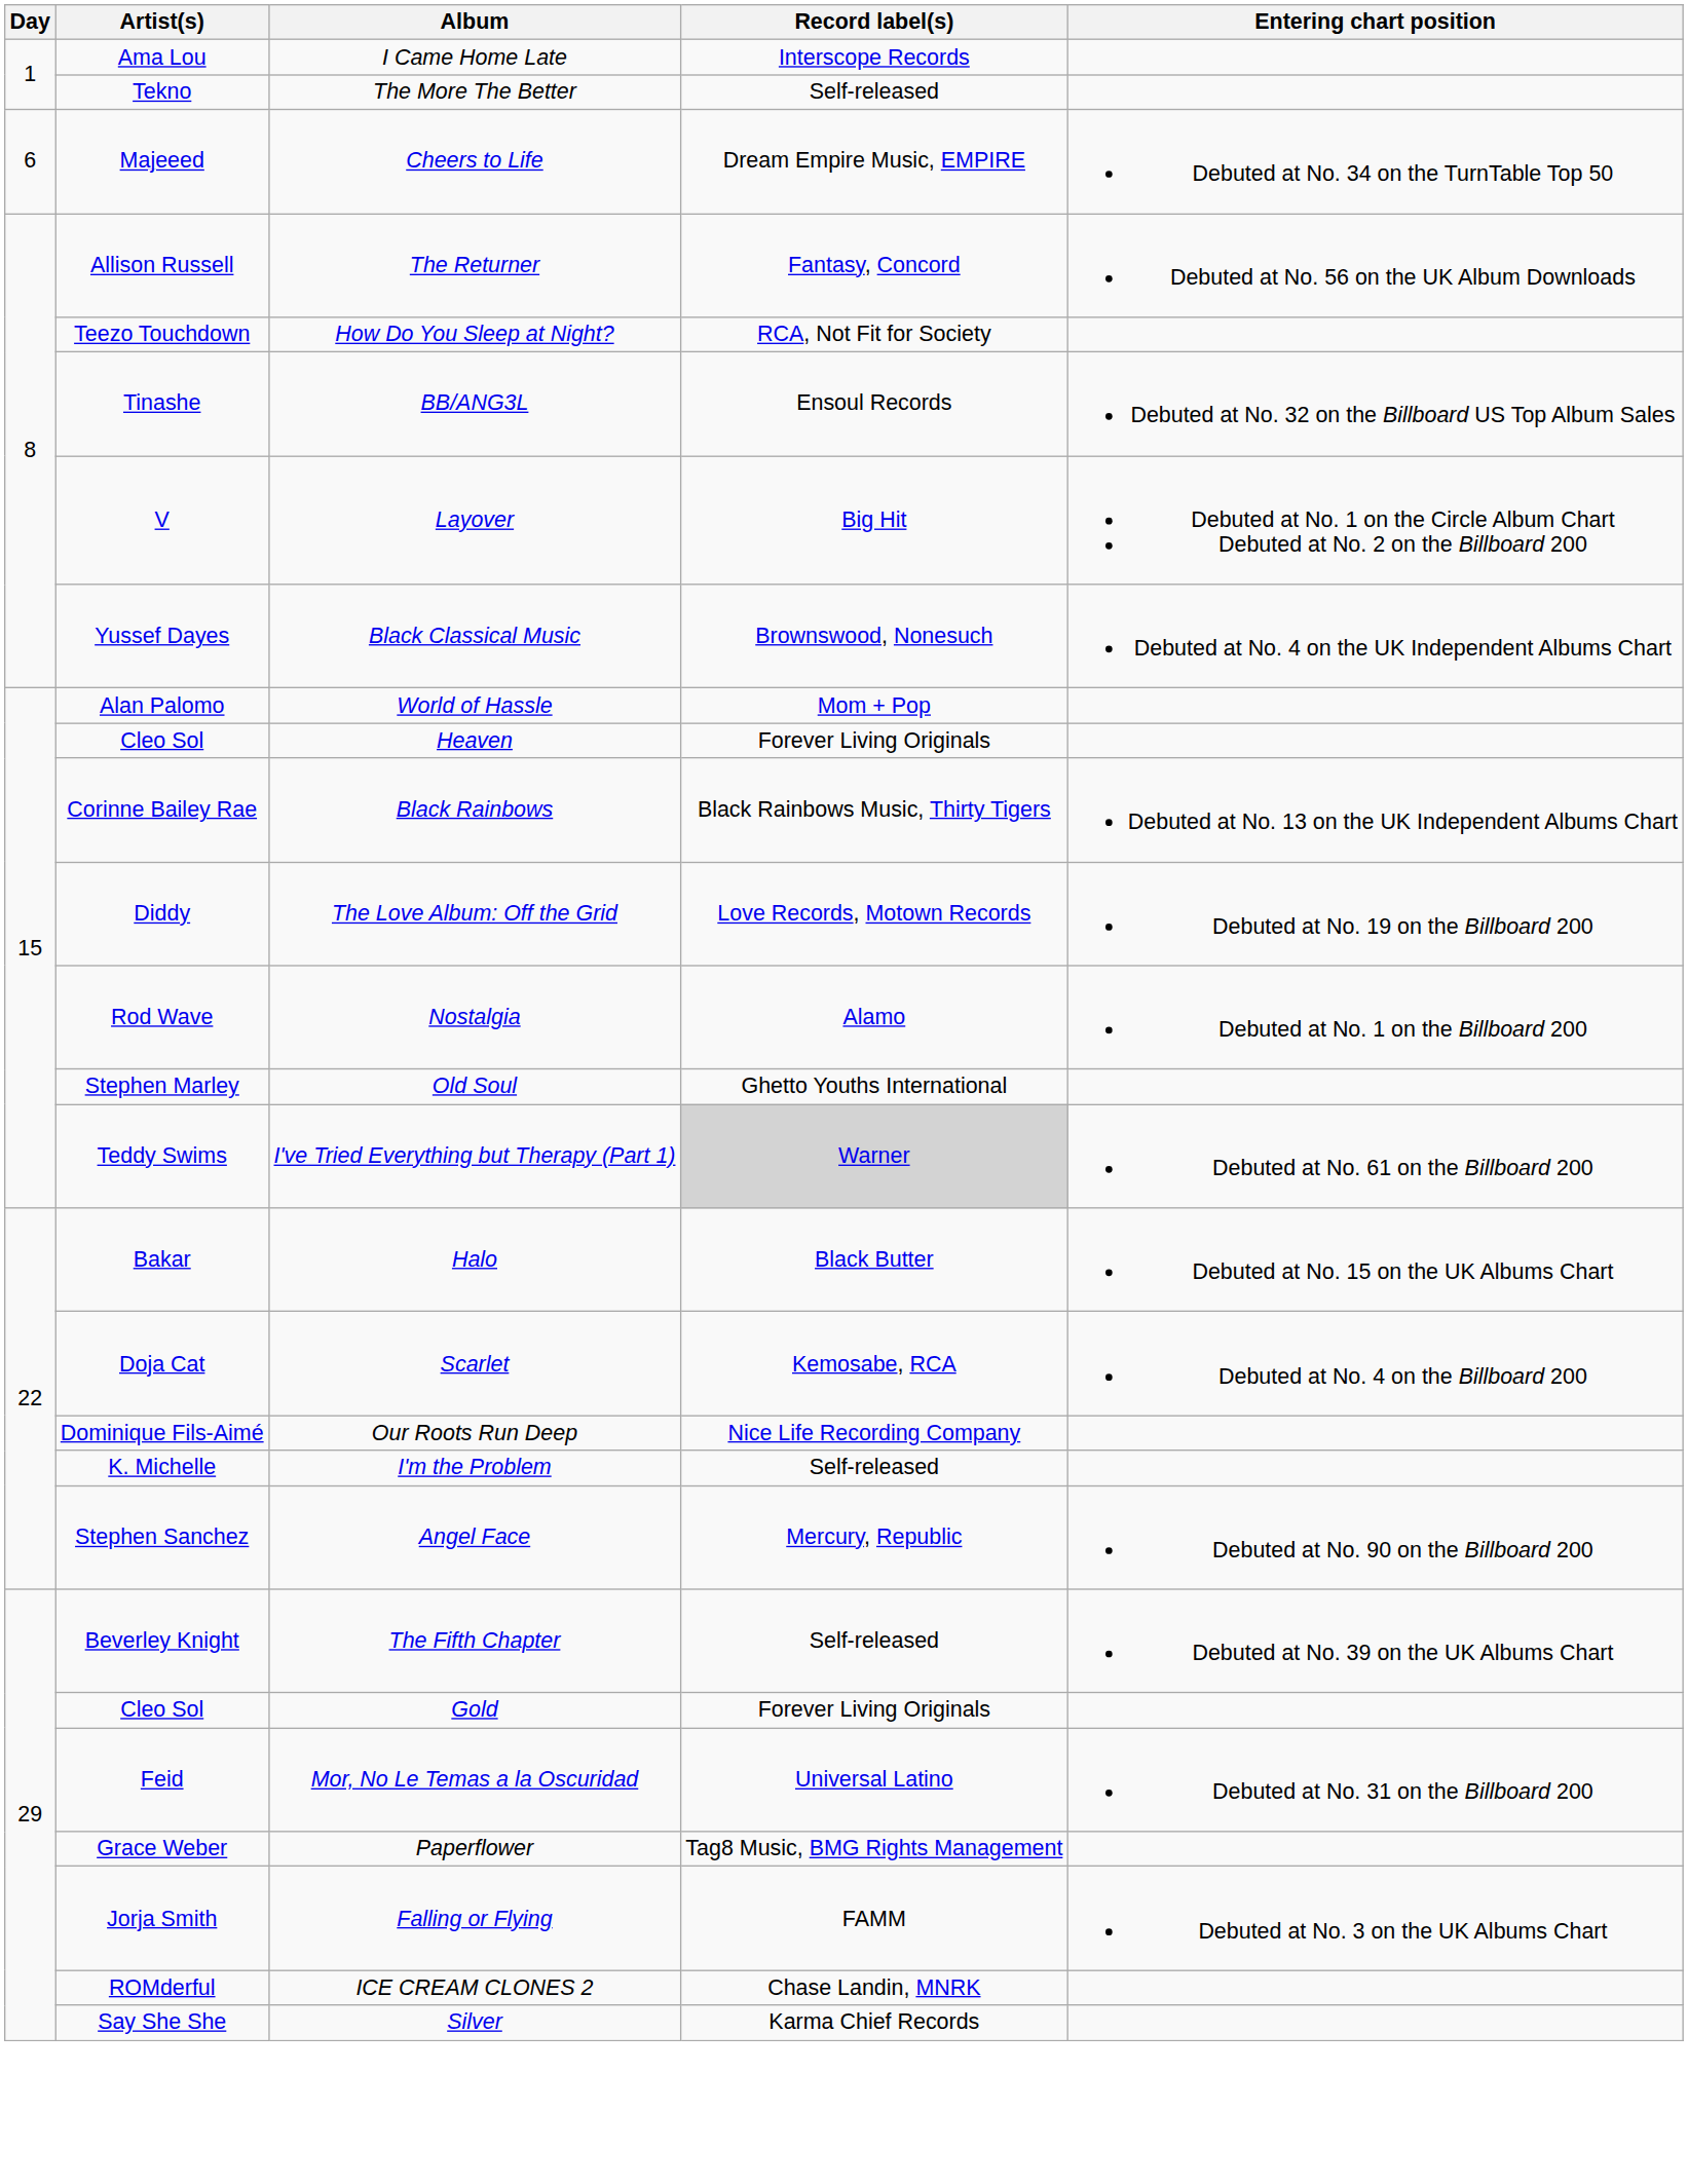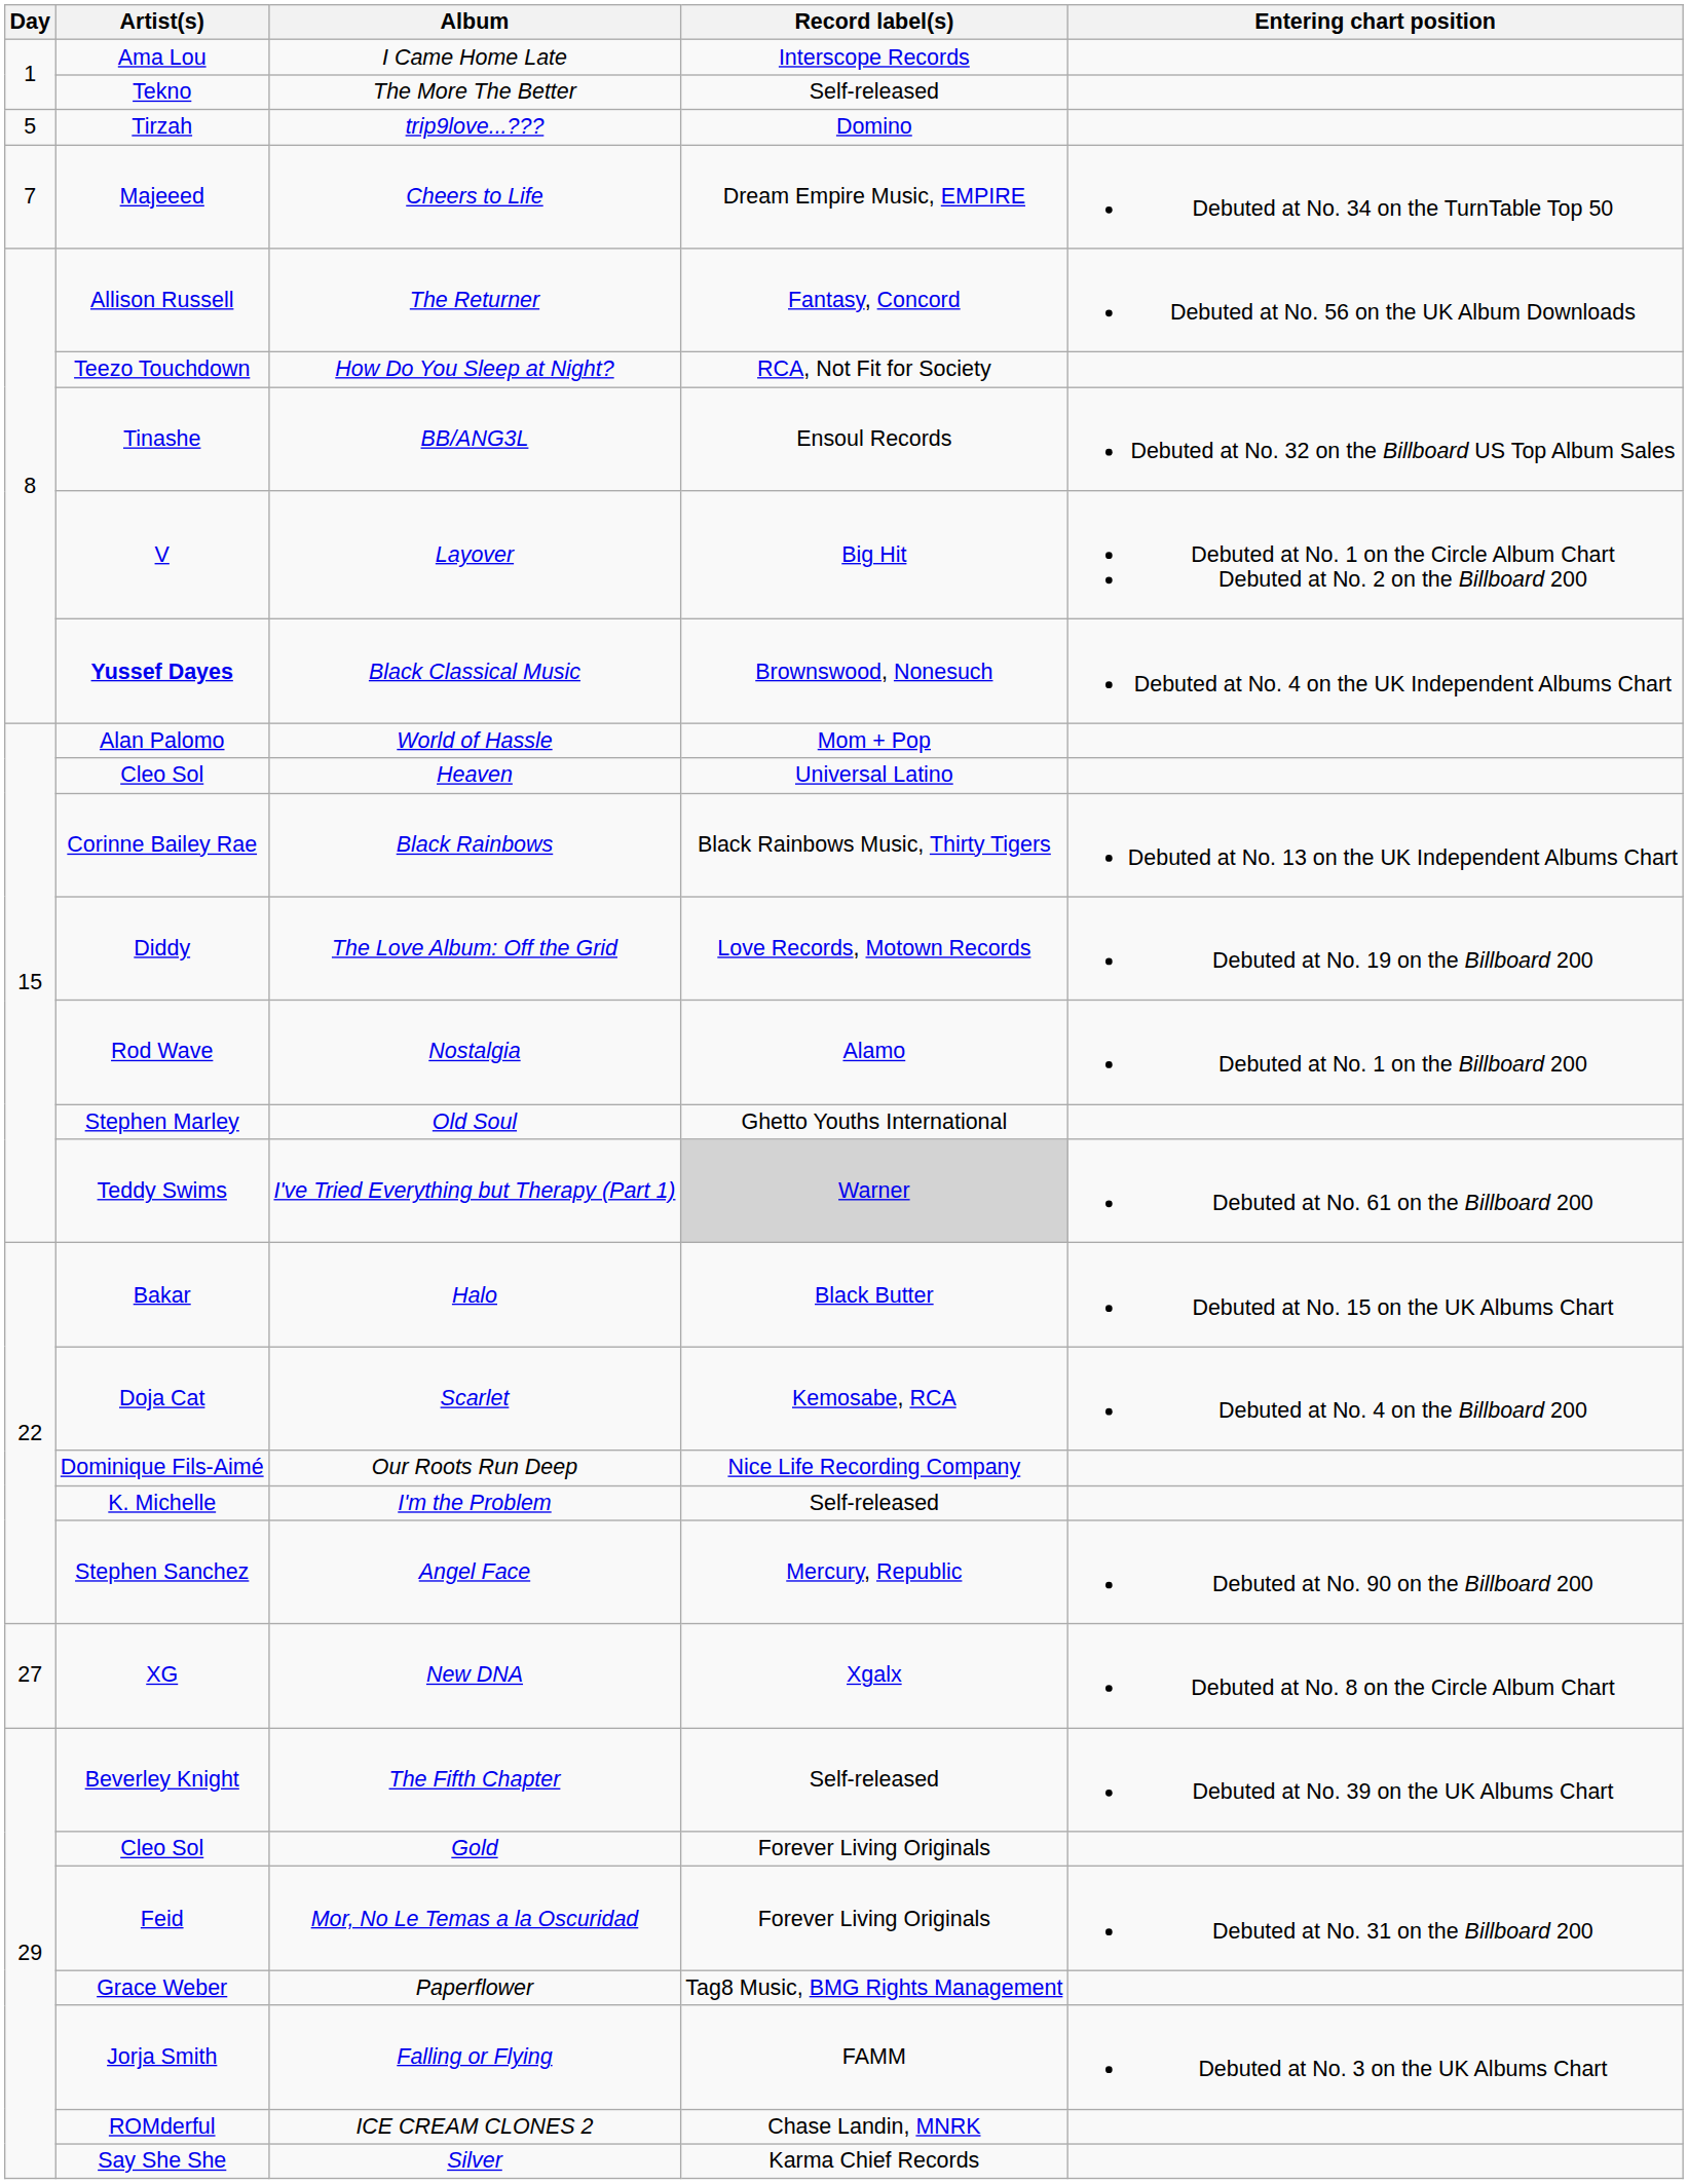 <table class="wikitable" style="text-align:center;">
 <tr>
 <th scope="col">Day</th>
 <th scope="col">Artist(s)</th>
 <th scope="col">Album</th>
 <th scope="col">Record label(s)</th>
 <th scope="col">Entering chart position</th>
 </tr>
 <tr>
 <td rowspan="2">1</td>
 <td><a href='#'>Ama Lou</a></td>
 <td><em>I Came Home Late</em></td>
 <td><a href='#'>Interscope Records</a></td>
 <td></td>
 </tr>
 <tr>
 <td><a href='#'>Tekno</a></td>
 <td><em>The More The Better</em></td>
 <td>Self-released</td>
 <td></td>
 </tr>
 <tr>
-<td>6</td>
+<td>5</td>
+<td><a href='#'>Tirzah</a></td>
+<td><em><a href='#'>trip9love...???</a></em></td>
+<td><a href='#'>Domino</a></td>
+<td></td>
+</tr>
+<tr>
+<td>7</td>
 <td><a href='#'>Majeeed</a></td>
 <td><em><a href='#'>Cheers to Life</a></em></td>
 <td>Dream Empire Music, <a href='#'>EMPIRE</a></td>
 <td><br><ul><li>Debuted at No. 34 on the TurnTable Top 50</li></ul></td>
 </tr>
 <tr>
 <td rowspan="5">8</td>
 <td><a href='#'>Allison Russell</a></td>
 <td><em><a href='#'>The Returner</a></em></td>
 <td><a href='#'>Fantasy</a>, <a href='#'>Concord</a></td>
 <td><br><ul><li>Debuted at No. 56 on the UK Album Downloads</li></ul></td>
 </tr>
 <tr>
 <td><a href='#'>Teezo Touchdown</a></td>
 <td><em><a href='#'>How Do You Sleep at Night?</a></em></td>
 <td><a href='#'>RCA</a>, Not Fit for Society</td>
 <td></td>
 </tr>
 <tr>
 <td><a href='#'>Tinashe</a></td>
 <td><em><a href='#'>BB/ANG3L</a></em></td>
 <td>Ensoul Records</td>
 <td><br><ul><li>Debuted at No. 32 on the <em>Billboard</em> US Top Album Sales</li></ul></td>
 </tr>
 <tr>
 <td><a href='#'>V</a></td>
 <td><em><a href='#'>Layover</a></em></td>
 <td><a href='#'>Big Hit</a></td>
 <td><br><ul><li>Debuted at No. 1 on the Circle Album Chart</li><li>Debuted at No. 2 on the <em>Billboard</em> 200</li></ul></td>
 </tr>
 <tr>
-<td><a href='#'>Yussef Dayes</a></td>
+<td><strong><a href='#'>Yussef Dayes</a></strong></td>
 <td><em><a href='#'>Black Classical Music</a></em></td>
 <td><a href='#'>Brownswood</a>, <a href='#'>Nonesuch</a></td>
 <td><br><ul><li>Debuted at No. 4 on the UK Independent Albums Chart</li></ul></td>
 </tr>
 <tr>
 <td rowspan="7">15</td>
 <td><a href='#'>Alan Palomo</a></td>
 <td><em><a href='#'>World of Hassle</a></em></td>
 <td><a href='#'>Mom + Pop</a></td>
 <td></td>
 </tr>
 <tr>
 <td><a href='#'>Cleo Sol</a></td>
 <td><em><a href='#'>Heaven</a></em></td>
-<td>Forever Living Originals</td>
+<td><a href='#'>Universal Latino</a></td>
 <td></td>
 </tr>
 <tr>
 <td><a href='#'>Corinne Bailey Rae</a></td>
 <td><em><a href='#'>Black Rainbows</a></em></td>
 <td>Black Rainbows Music, <a href='#'>Thirty Tigers</a></td>
 <td><br><ul><li>Debuted at No. 13 on the UK Independent Albums Chart</li></ul></td>
 </tr>
 <tr>
 <td><a href='#'>Diddy</a></td>
 <td><em><a href='#'>The Love Album: Off the Grid</a></em></td>
 <td><a href='#'>Love Records</a>, <a href='#'>Motown Records</a></td>
 <td><br><ul><li>Debuted at No. 19 on the <em>Billboard</em> 200</li></ul></td>
 </tr>
 <tr>
 <td><a href='#'>Rod Wave</a></td>
 <td><em><a href='#'>Nostalgia</a></em></td>
 <td><a href='#'>Alamo</a></td>
 <td><br><ul><li>Debuted at No. 1 on the <em>Billboard</em> 200</li></ul></td>
 </tr>
 <tr>
 <td><a href='#'>Stephen Marley</a></td>
 <td><em><a href='#'>Old Soul</a></em></td>
 <td>Ghetto Youths International</td>
 <td></td>
 </tr>
 <tr>
 <td><a href='#'>Teddy Swims</a></td>
 <td><em><a href='#'>I've Tried Everything but Therapy (Part 1)</a></em></td>
 <td style="background: lightgrey;"><a href='#'>Warner</a></td>
 <td><br><ul><li>Debuted at No. 61 on the <em>Billboard</em> 200</li></ul></td>
 </tr>
 <tr>
 <td rowspan="5">22</td>
 <td><a href='#'>Bakar</a></td>
 <td><em><a href='#'>Halo</a></em></td>
 <td><a href='#'>Black Butter</a></td>
 <td><br><ul><li>Debuted at No. 15 on the UK Albums Chart</li></ul></td>
 </tr>
 <tr>
 <td><a href='#'>Doja Cat</a></td>
 <td><em><a href='#'>Scarlet</a></em></td>
 <td><a href='#'>Kemosabe</a>, <a href='#'>RCA</a></td>
 <td><br><ul><li>Debuted at No. 4 on the <em>Billboard</em> 200</li></ul></td>
 </tr>
 <tr>
 <td><a href='#'>Dominique Fils-Aimé</a></td>
 <td><em>Our Roots Run Deep</em></td>
 <td><a href='#'>Nice Life Recording Company</a></td>
 <td></td>
 </tr>
 <tr>
 <td><a href='#'>K. Michelle</a></td>
 <td><em><a href='#'>I'm the Problem</a></em></td>
 <td>Self-released</td>
 <td></td>
 </tr>
 <tr>
 <td><a href='#'>Stephen Sanchez</a></td>
 <td><em><a href='#'>Angel Face</a></em></td>
 <td><a href='#'>Mercury</a>, <a href='#'>Republic</a></td>
 <td><br><ul><li>Debuted at No. 90 on the <em>Billboard</em> 200</li></ul></td>
 </tr>
 <tr>
+<td>27</td>
+<td><a href='#'>XG</a></td>
+<td><em><a href='#'>New DNA</a></em></td>
+<td><a href='#'>Xgalx</a></td>
+<td><br><ul><li>Debuted at No. 8 on the Circle Album Chart</li></ul></td>
+</tr>
+<tr>
 <td rowspan="7">29</td>
 <td><a href='#'>Beverley Knight</a></td>
 <td><em><a href='#'>The Fifth Chapter</a></em></td>
 <td>Self-released</td>
 <td><br><ul><li>Debuted at No. 39 on the UK Albums Chart</li></ul></td>
 </tr>
 <tr>
 <td><a href='#'>Cleo Sol</a></td>
 <td><em><a href='#'>Gold</a></em></td>
 <td>Forever Living Originals</td>
 <td></td>
 </tr>
 <tr>
 <td><a href='#'>Feid</a></td>
 <td><em><a href='#'>Mor, No Le Temas a la Oscuridad</a></em></td>
-<td><a href='#'>Universal Latino</a></td>
+<td>Forever Living Originals</td>
 <td><br><ul><li>Debuted at No. 31 on the <em>Billboard</em> 200</li></ul></td>
 </tr>
 <tr>
 <td><a href='#'>Grace Weber</a></td>
 <td><em>Paperflower</em></td>
 <td>Tag8 Music, <a href='#'>BMG Rights Management</a></td>
 <td></td>
 </tr>
 <tr>
 <td><a href='#'>Jorja Smith</a></td>
 <td><em><a href='#'>Falling or Flying</a></em></td>
 <td>FAMM</td>
 <td><br><ul><li>Debuted at No. 3 on the UK Albums Chart</li></ul></td>
 </tr>
 <tr>
 <td><a href='#'>ROMderful</a></td>
 <td><em>ICE CREAM CLONES 2</em></td>
 <td>Chase Landin, <a href='#'>MNRK</a></td>
 <td></td>
 </tr>
 <tr>
 <td><a href='#'>Say She She</a></td>
 <td><em><a href='#'>Silver</a></em></td>
 <td>Karma Chief Records</td>
 <td></td>
 </tr>
 </table>
